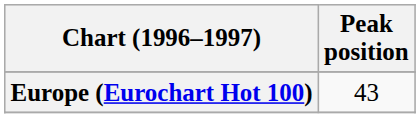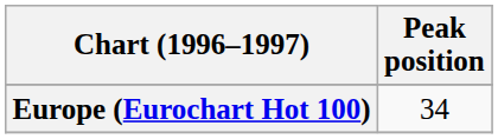 <table class="wikitable sortable plainrowheaders" style="text-align:center">
 <tr>
 <th scope="col">Chart (1996–1997)</th>
 <th scope="col">Peak<br>position</th>
 </tr>
 <tr>
 </tr>
 <tr>
 <th scope="row">Europe (<a href='#'>Eurochart Hot 100</a>)</th>
-<td>43</td>
+<td>34</td>
 </tr>
 <tr>
 </tr>
 <tr>
 </tr>
 <tr>
 </tr>
 <tr>
 </tr>
 <tr>
 </tr>
 <tr>
 </tr>
 </table>
